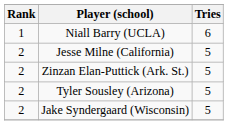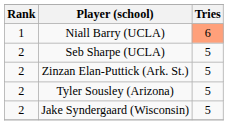 <table class="wikitable sortable"  style="text-align: center;">
 <tr>
 </tr>
 <tr>
 <th>Rank</th>
 <th>Player (school)</th>
 <th>Tries</th>
 </tr>
 <tr>
 <td>1</td>
 <td>Niall Barry (UCLA)</td>
-<td>6</td>
+<td style="background: lightsalmon;">6</td>
 </tr>
 <tr>
 <td>2</td>
-<td>Jesse Milne (California)</td>
+<td>Seb Sharpe (UCLA)</td>
 <td>5</td>
 </tr>
 <tr>
 <td>2</td>
 <td>Zinzan Elan-Puttick (Ark. St.)</td>
 <td>5</td>
 </tr>
 <tr>
 <td>2</td>
 <td>Tyler Sousley (Arizona)</td>
 <td>5</td>
 </tr>
 <tr>
 <td>2</td>
 <td>Jake Syndergaard (Wisconsin)</td>
 <td>5</td>
 </tr>
 <tr>
 </tr>
 </table>
